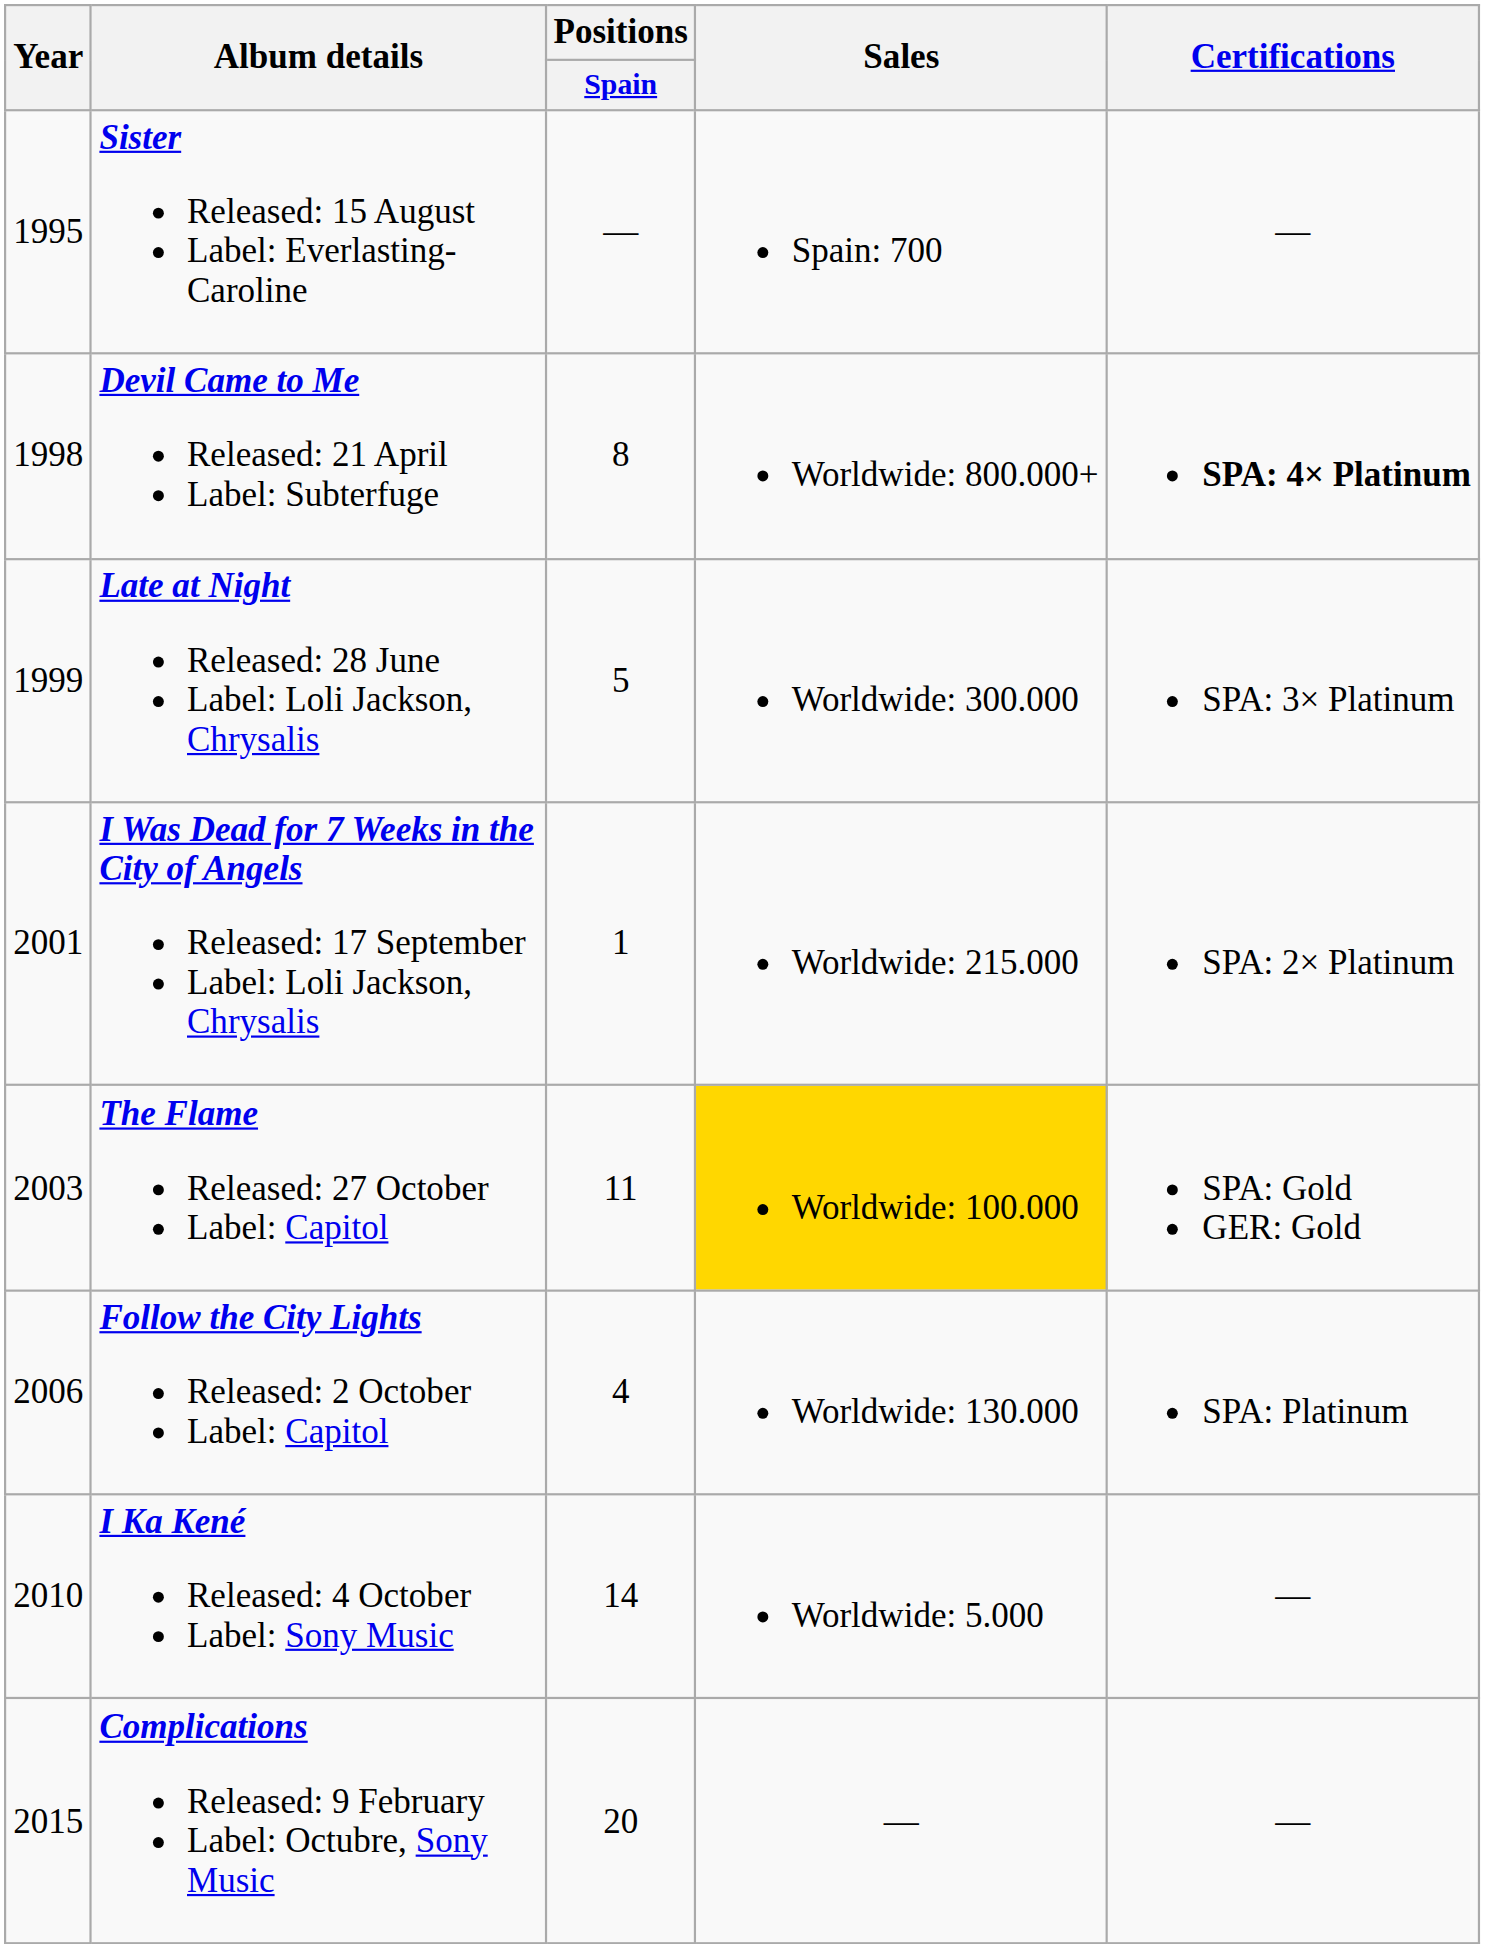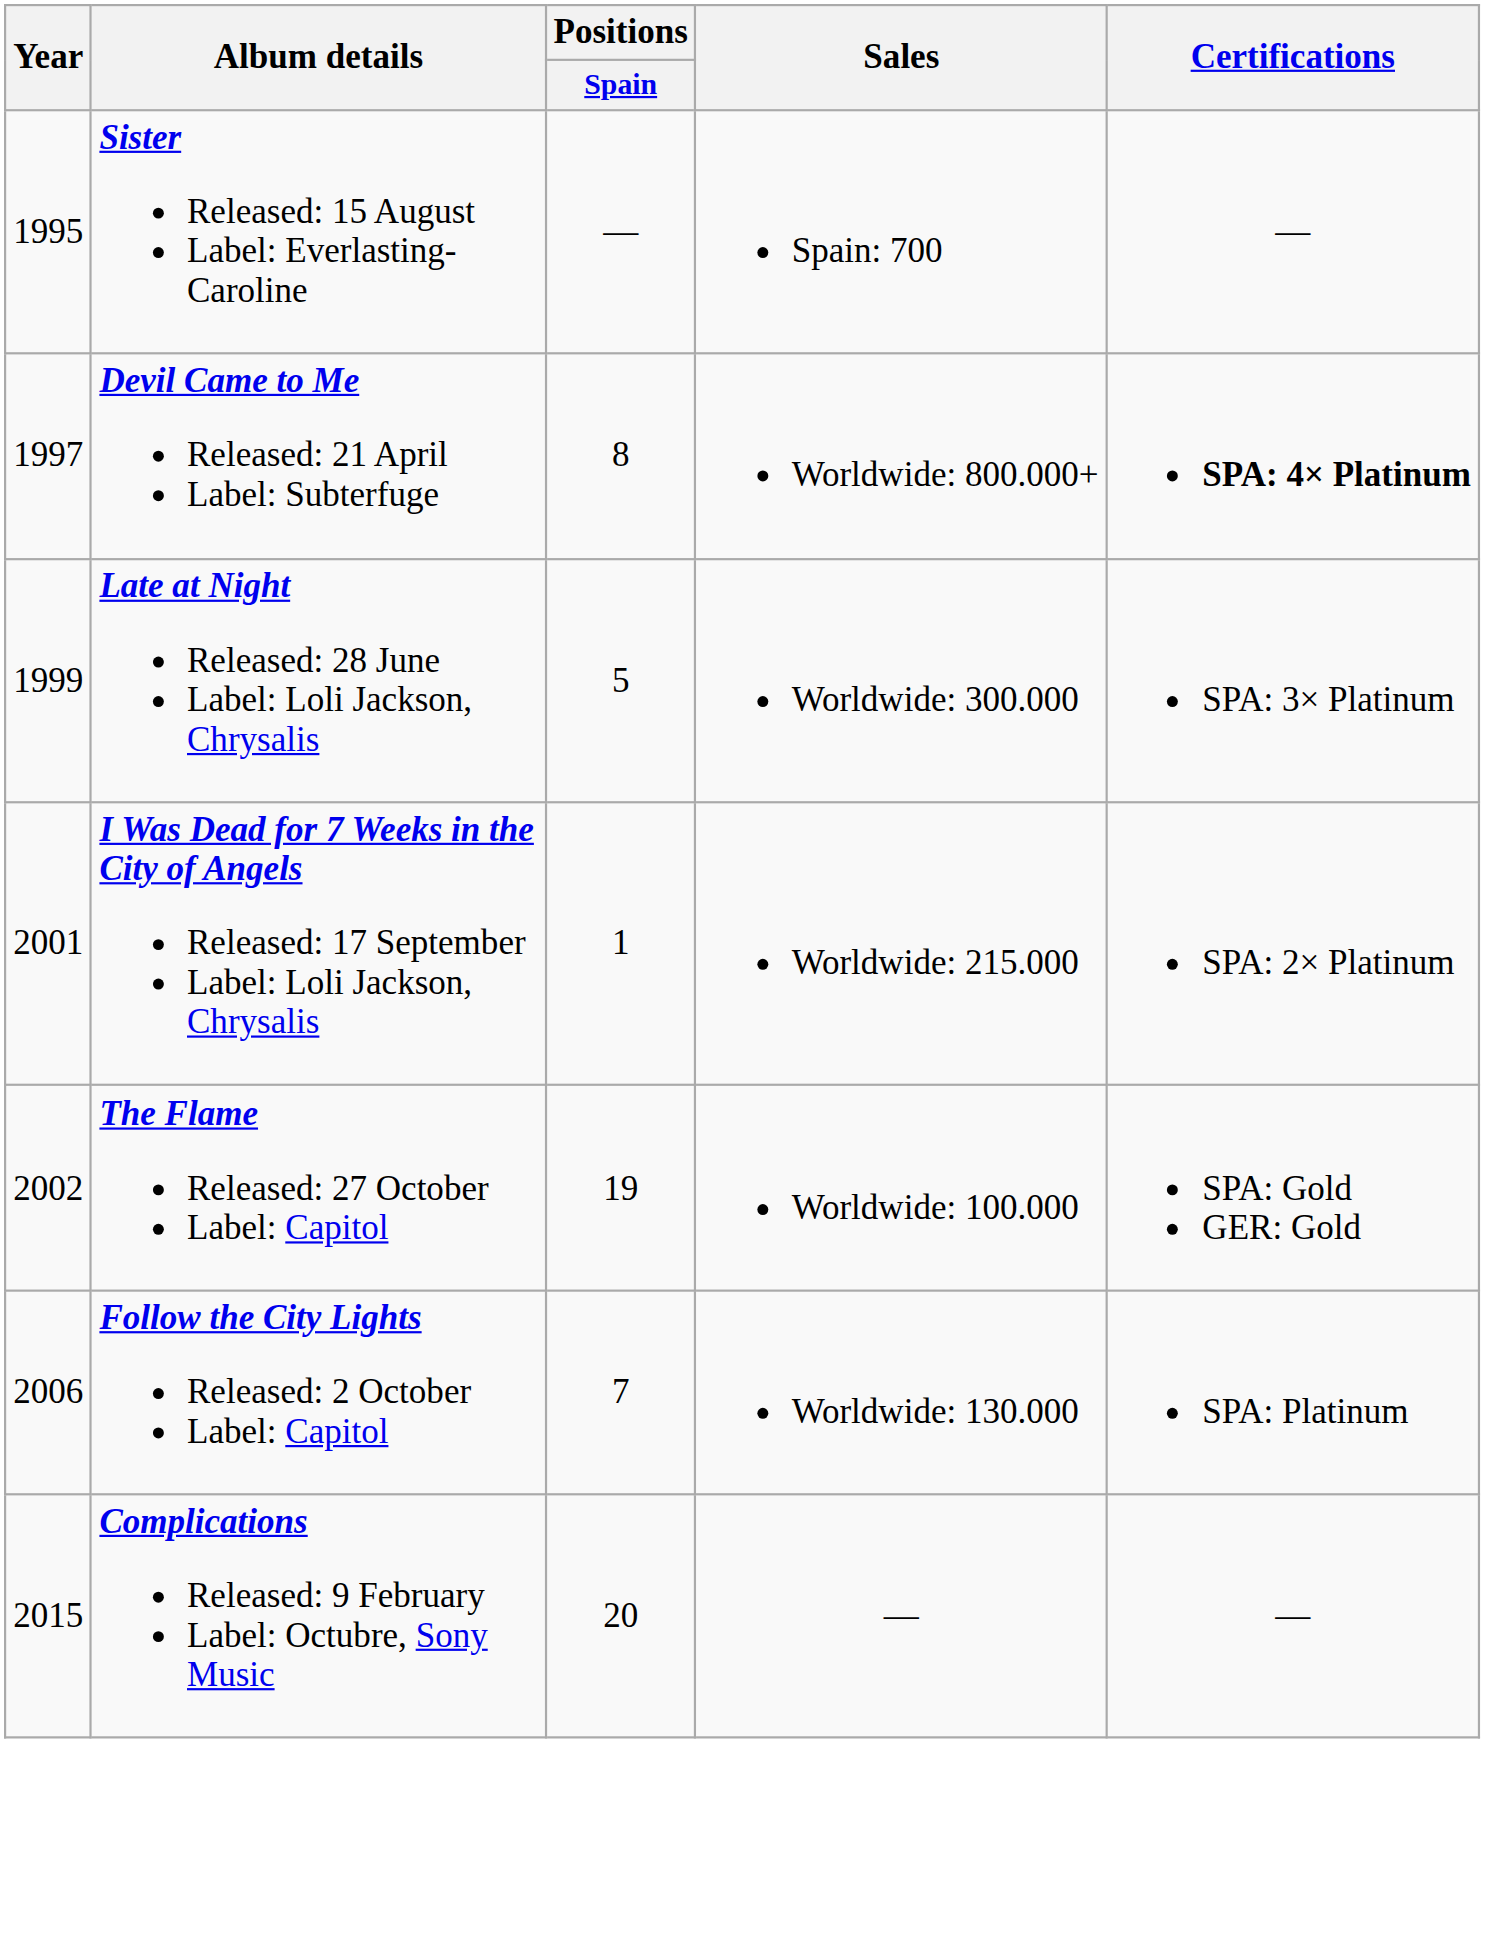 <table class="wikitable">
 <tr>
 <th rowspan="2">Year</th>
 <th rowspan="2" width="200">Album details</th>
 <th colspan="1">Positions</th>
 <th rowspan="2">Sales</th>
 <th rowspan="2"><a href='#'>Certifications</a></th>
 </tr>
 <tr>
 <th style="width:3em;font-size:85%"><a href='#'>Spain</a></th>
 </tr>
 <tr>
 <td>1995</td>
 <td><strong><em><a href='#'>Sister</a></em></strong><br><ul><li>Released: 15 August</li><li>Label: Everlasting-Caroline</li></ul></td>
 <td align="center">—</td>
 <td><br><ul><li>Spain: 700</li></ul></td>
 <td align="center">—</td>
 </tr>
 <tr>
-<td>1998</td>
+<td>1997</td>
 <td><strong><em><a href='#'>Devil Came to Me</a></em></strong><br><ul><li>Released: 21 April</li><li>Label: Subterfuge</li></ul></td>
 <td align="center">8</td>
 <td><br><ul><li>Worldwide: 800.000+</li></ul></td>
 <td><strong><br><ul><li>SPA: 4× Platinum</li></ul></strong></td>
 </tr>
 <tr>
 <td>1999</td>
 <td><strong><em><a href='#'>Late at Night</a></em></strong><br><ul><li>Released: 28 June</li><li>Label: Loli Jackson, <a href='#'>Chrysalis</a></li></ul></td>
 <td align="center">5</td>
 <td><br><ul><li>Worldwide: 300.000</li></ul></td>
 <td><br><ul><li>SPA: 3× Platinum</li></ul></td>
 </tr>
 <tr>
 <td>2001</td>
 <td><strong><em><a href='#'>I Was Dead for 7 Weeks in the City of Angels</a></em></strong><br><ul><li>Released: 17 September</li><li>Label: Loli Jackson, <a href='#'>Chrysalis</a></li></ul></td>
 <td align="center">1</td>
 <td><br><ul><li>Worldwide: 215.000</li></ul></td>
 <td><br><ul><li>SPA: 2× Platinum</li></ul></td>
 </tr>
 <tr>
-<td>2003</td>
+<td>2002</td>
 <td><strong><em><a href='#'>The Flame</a></em></strong><br><ul><li>Released: 27 October</li><li>Label: <a href='#'>Capitol</a></li></ul></td>
-<td align="center">11</td>
-<td style="background: gold;"><br><ul><li>Worldwide: 100.000</li></ul></td>
+<td align="center">19</td>
+<td><br><ul><li>Worldwide: 100.000</li></ul></td>
 <td><br><ul><li>SPA: Gold</li><li>GER: Gold</li></ul></td>
 </tr>
 <tr>
 <td>2006</td>
 <td><strong><em><a href='#'>Follow the City Lights</a></em></strong><br><ul><li>Released: 2 October</li><li>Label: <a href='#'>Capitol</a></li></ul></td>
-<td align="center">4</td>
+<td align="center">7</td>
 <td><br><ul><li>Worldwide: 130.000</li></ul></td>
 <td><br><ul><li>SPA: Platinum</li></ul></td>
-</tr>
-<tr>
-<td>2010</td>
-<td><strong><em><a href='#'>I Ka Kené</a></em></strong><br><ul><li>Released: 4 October</li><li>Label: <a href='#'>Sony Music</a></li></ul></td>
-<td align="center">14</td>
-<td><br><ul><li>Worldwide: 5.000</li></ul></td>
-<td align="center">—</td>
 </tr>
 <tr>
 <td>2015</td>
 <td><strong><a href='#'><em>Complications</em></a></strong><br><ul><li>Released: 9 February</li><li>Label: Octubre, <a href='#'>Sony Music</a></li></ul></td>
 <td align="center">20</td>
 <td align="center">—</td>
 <td align="center">—</td>
 </tr>
 </table>
